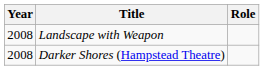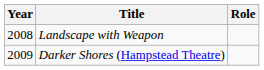 <table class="wikitable sortable">
 <tr>
 <th>Year</th>
 <th>Title</th>
 <th>Role</th>
 </tr>
 <tr>
 <td>2008</td>
 <td><em>Landscape with Weapon</em></td>
 <td></td>
 </tr>
 <tr>
-<td>2008</td>
+<td>2009</td>
 <td><em>Darker Shores</em> (<a href='#'>Hampstead Theatre</a>)</td>
 <td></td>
 </tr>
 </table>
